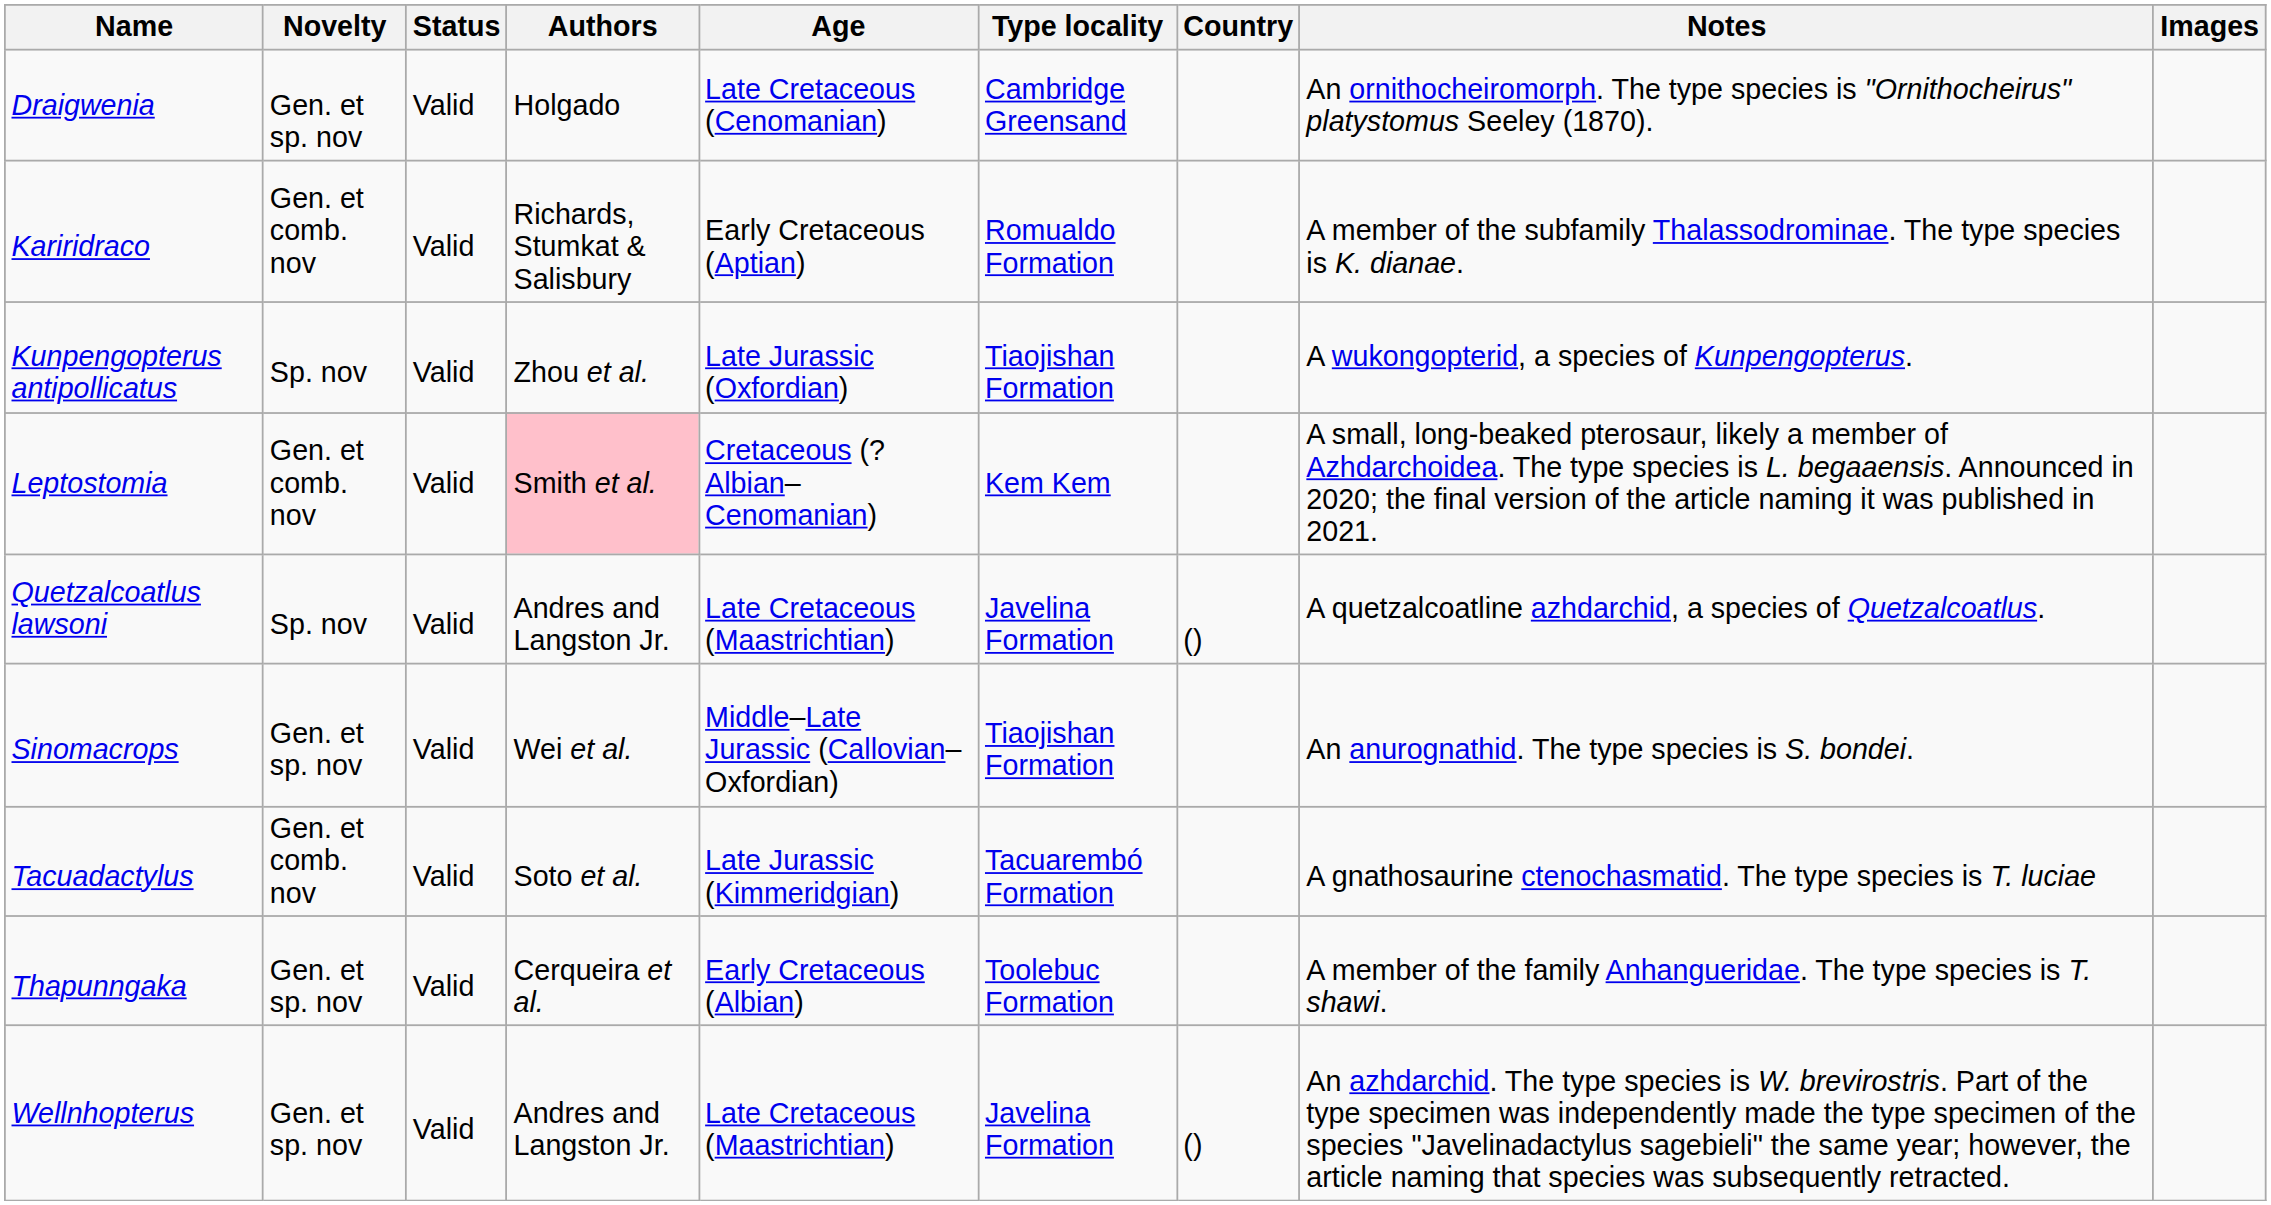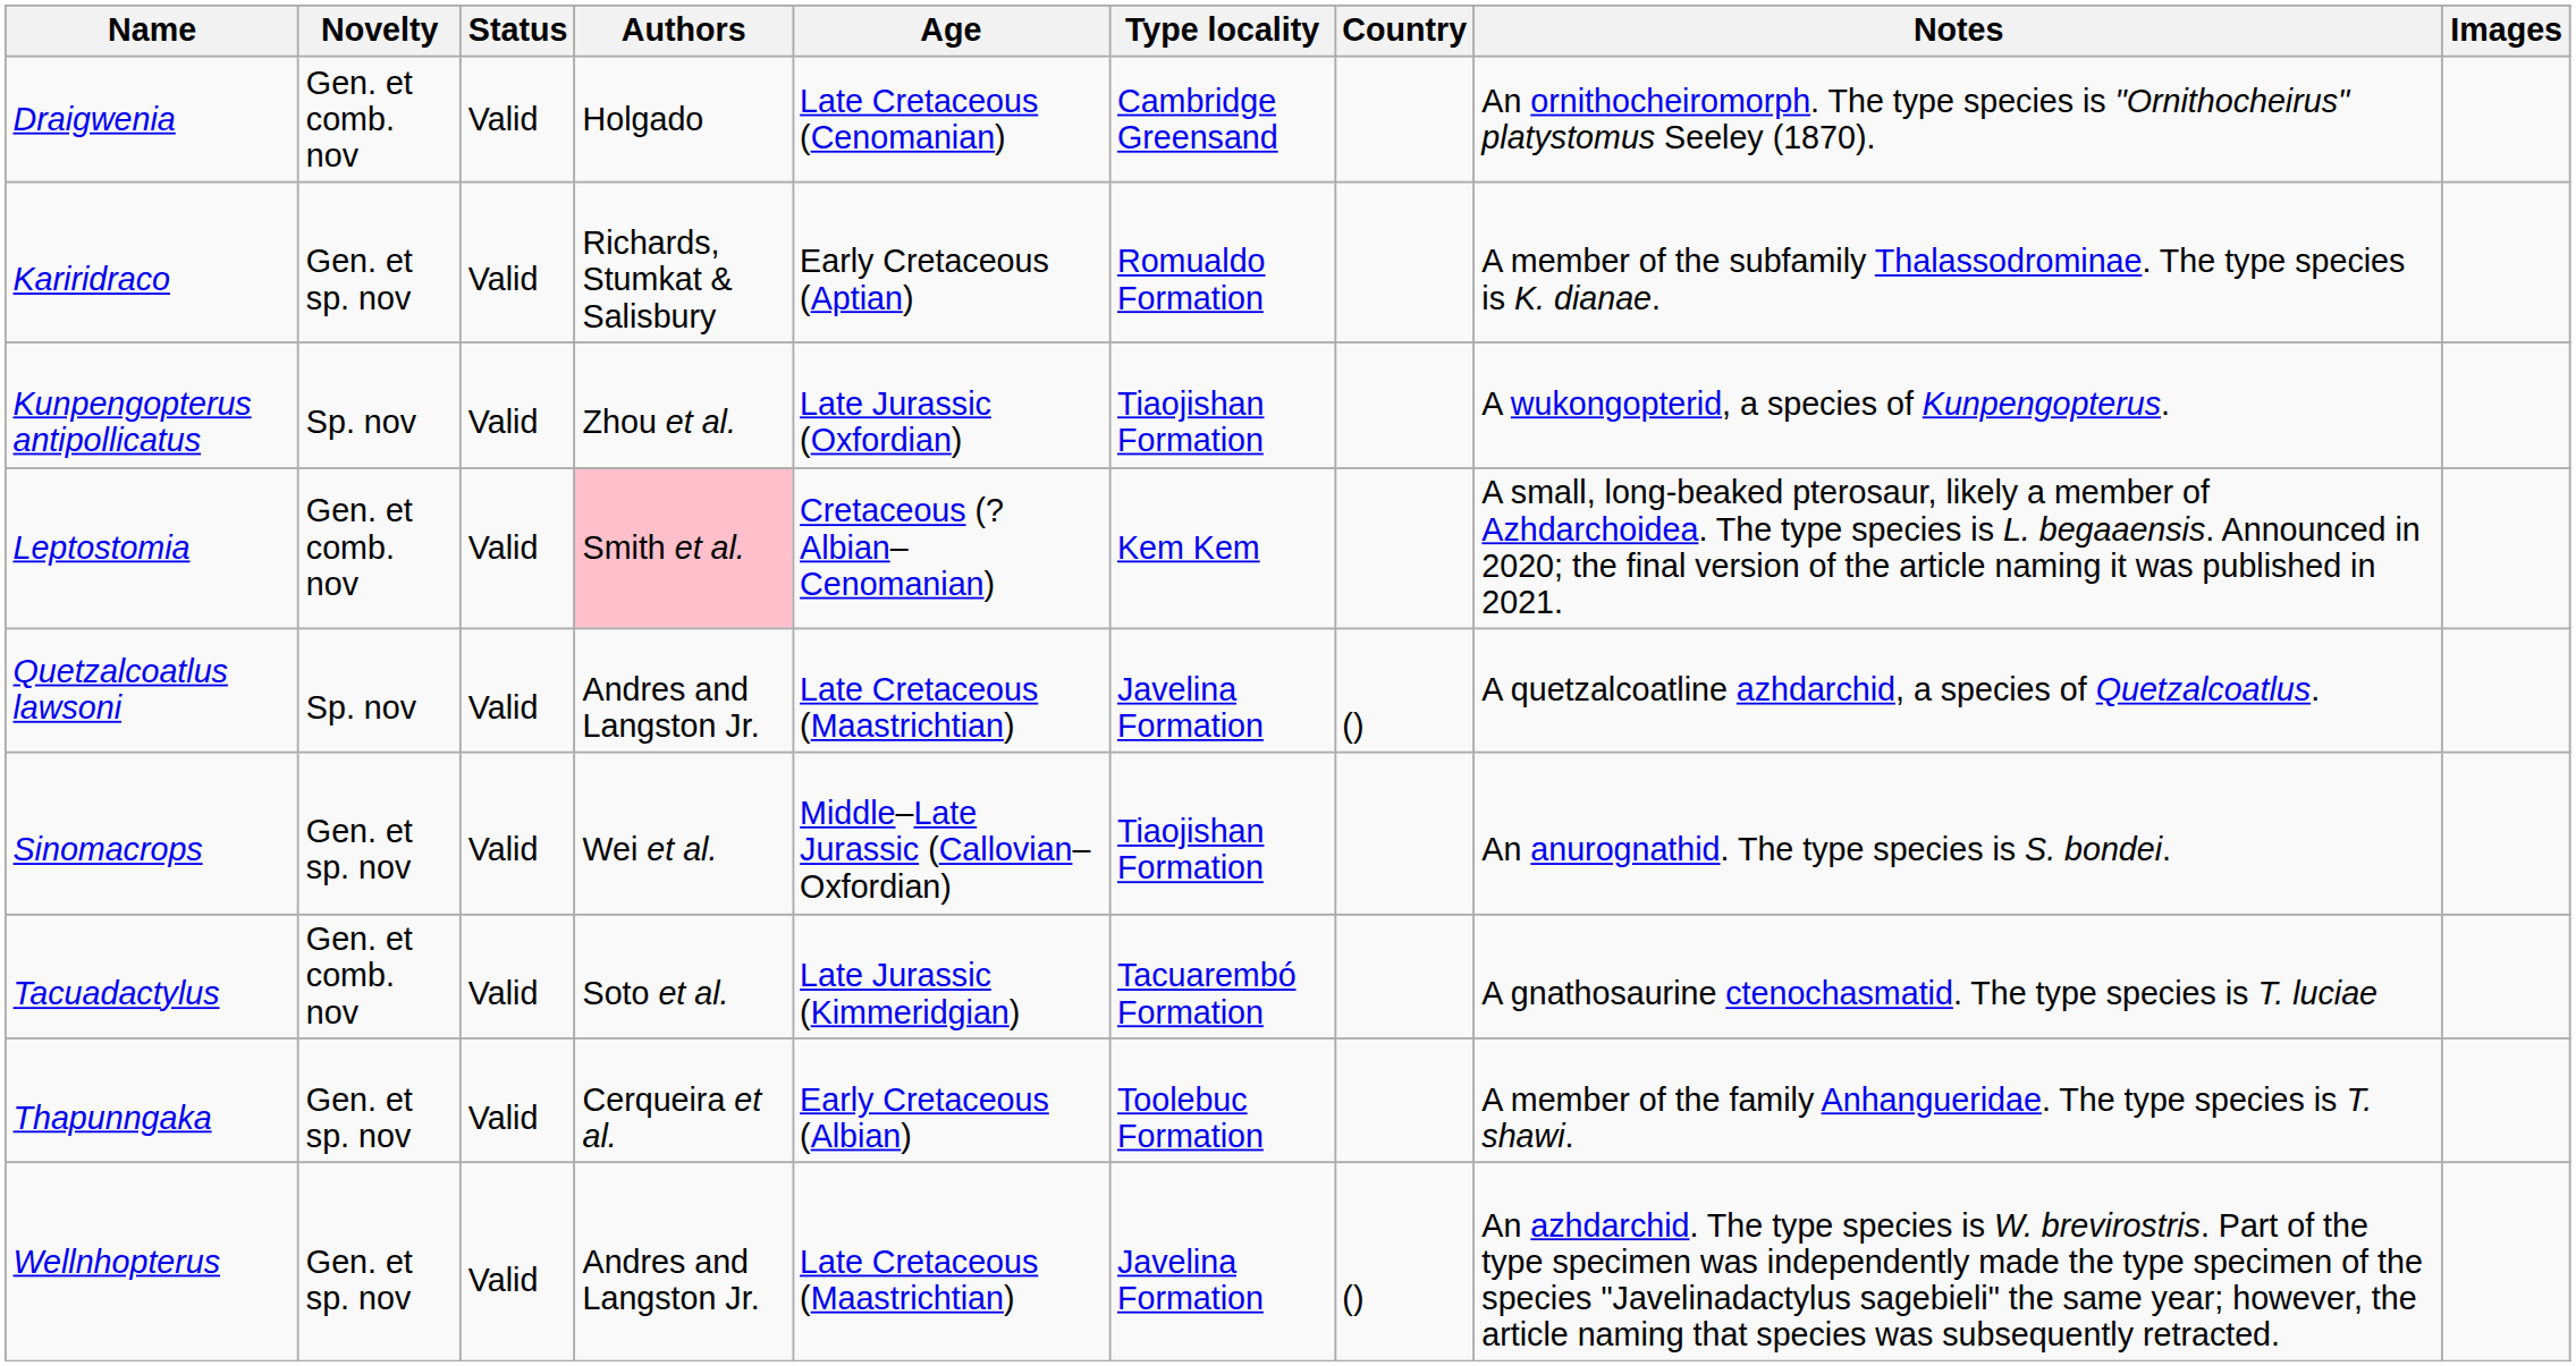 <table class="wikitable sortable" align="center" width="100%">
 <tr>
 <th>Name</th>
 <th>Novelty</th>
 <th>Status</th>
 <th>Authors</th>
 <th>Age</th>
 <th>Type locality</th>
 <th>Country</th>
 <th>Notes</th>
 <th>Images</th>
 </tr>
 <tr>
 <td><em><a href='#'>Draigwenia</a></em></td>
-<td><br>Gen. et sp. nov</td>
+<td>Gen. et comb. nov</td>
 <td>Valid</td>
 <td>Holgado</td>
 <td><a href='#'>Late Cretaceous</a> (<a href='#'>Cenomanian</a>)</td>
 <td><a href='#'>Cambridge Greensand</a></td>
 <td></td>
 <td>An <a href='#'>ornithocheiromorph</a>. The type species is <em>"Ornithocheirus" platystomus</em> Seeley (1870).</td>
 <td></td>
 </tr>
 <tr>
 <td><br><em><a href='#'>Kariridraco</a></em></td>
-<td>Gen. et comb. nov</td>
+<td><br>Gen. et sp. nov</td>
 <td><br>Valid</td>
 <td><br>Richards, Stumkat & Salisbury</td>
 <td><br>Early Cretaceous (<a href='#'>Aptian</a>)</td>
 <td><br><a href='#'>Romualdo Formation</a></td>
 <td><br></td>
 <td><br>A member of the subfamily <a href='#'>Thalassodrominae</a>. The type species is <em>K. dianae</em>.</td>
 <td><br></td>
 </tr>
 <tr>
 <td><br><em><a href='#'>Kunpengopterus antipollicatus</a></em></td>
 <td><br>Sp. nov</td>
 <td><br>Valid</td>
 <td><br>Zhou <em>et al.</em></td>
 <td><br><a href='#'>Late Jurassic</a> (<a href='#'>Oxfordian</a>)</td>
 <td><br><a href='#'>Tiaojishan Formation</a></td>
 <td><br></td>
 <td>A <a href='#'>wukongopterid</a>, a species of <em><a href='#'>Kunpengopterus</a></em>.</td>
 <td><br></td>
 </tr>
 <tr>
 <td><em><a href='#'>Leptostomia</a></em></td>
 <td>Gen. et comb. nov</td>
 <td>Valid</td>
 <td style="background: pink;">Smith <em>et al.</em></td>
 <td><a href='#'>Cretaceous</a> (?<a href='#'>Albian</a>–<a href='#'>Cenomanian</a>)</td>
 <td><a href='#'>Kem Kem</a></td>
 <td></td>
 <td>A small, long-beaked pterosaur, likely a member of <a href='#'>Azhdarchoidea</a>. The type species is <em>L. begaaensis</em>. Announced in 2020; the final version of the article naming it was published in 2021.</td>
 <td></td>
 </tr>
 <tr>
 <td><em><a href='#'>Quetzalcoatlus lawsoni</a></em></td>
 <td><br>Sp. nov</td>
 <td><br>Valid</td>
 <td><br>Andres and Langston Jr.</td>
 <td><br><a href='#'>Late Cretaceous</a> (<a href='#'>Maastrichtian</a>)</td>
 <td><br><a href='#'>Javelina Formation</a></td>
 <td><br><br> ()</td>
 <td>A quetzalcoatline <a href='#'>azhdarchid</a>, a species of <em><a href='#'>Quetzalcoatlus</a></em>.</td>
 <td></td>
 </tr>
 <tr>
 <td><br><em><a href='#'>Sinomacrops</a></em></td>
 <td><br>Gen. et sp. nov</td>
 <td><br>Valid</td>
 <td><br>Wei <em>et al.</em></td>
 <td><br><a href='#'>Middle</a>–<a href='#'>Late Jurassic</a> (<a href='#'>Callovian</a>–Oxfordian)</td>
 <td><br><a href='#'>Tiaojishan Formation</a></td>
 <td><br></td>
 <td><br>An <a href='#'>anurognathid</a>. The type species is <em>S. bondei</em>.</td>
 <td><br></td>
 </tr>
 <tr>
 <td><br><em><a href='#'>Tacuadactylus</a></em></td>
 <td>Gen. et comb. nov</td>
 <td><br>Valid</td>
 <td><br>Soto <em>et al.</em></td>
 <td><br><a href='#'>Late Jurassic</a> (<a href='#'>Kimmeridgian</a>)</td>
 <td><br><a href='#'>Tacuarembó Formation</a></td>
 <td><br></td>
 <td><br>A gnathosaurine <a href='#'>ctenochasmatid</a>. The type species is <em>T. luciae</em></td>
 <td></td>
 </tr>
 <tr>
 <td><br><em><a href='#'>Thapunngaka</a></em></td>
 <td><br>Gen. et sp. nov</td>
 <td><br>Valid</td>
 <td><br>Cerqueira <em>et al.</em></td>
 <td><br><a href='#'>Early Cretaceous</a> (<a href='#'>Albian</a>)</td>
 <td><br><a href='#'>Toolebuc Formation</a></td>
 <td><br></td>
 <td><br>A member of the family <a href='#'>Anhangueridae</a>. The type species is <em>T. shawi</em>.</td>
 <td></td>
 </tr>
 <tr>
 <td><em><a href='#'>Wellnhopterus</a></em></td>
 <td><br>Gen. et sp. nov</td>
 <td><br>Valid</td>
 <td><br>Andres and Langston Jr.</td>
 <td><br><a href='#'>Late Cretaceous</a> (<a href='#'>Maastrichtian</a>)</td>
 <td><br><a href='#'>Javelina Formation</a></td>
 <td><br><br>()</td>
 <td><br>An <a href='#'>azhdarchid</a>. The type species is <em>W. brevirostris</em>. Part of the type specimen was independently made the type specimen of the species "Javelinadactylus sagebieli" the same year; however, the article naming that species was subsequently retracted.</td>
 <td></td>
 </tr>
 </table>
